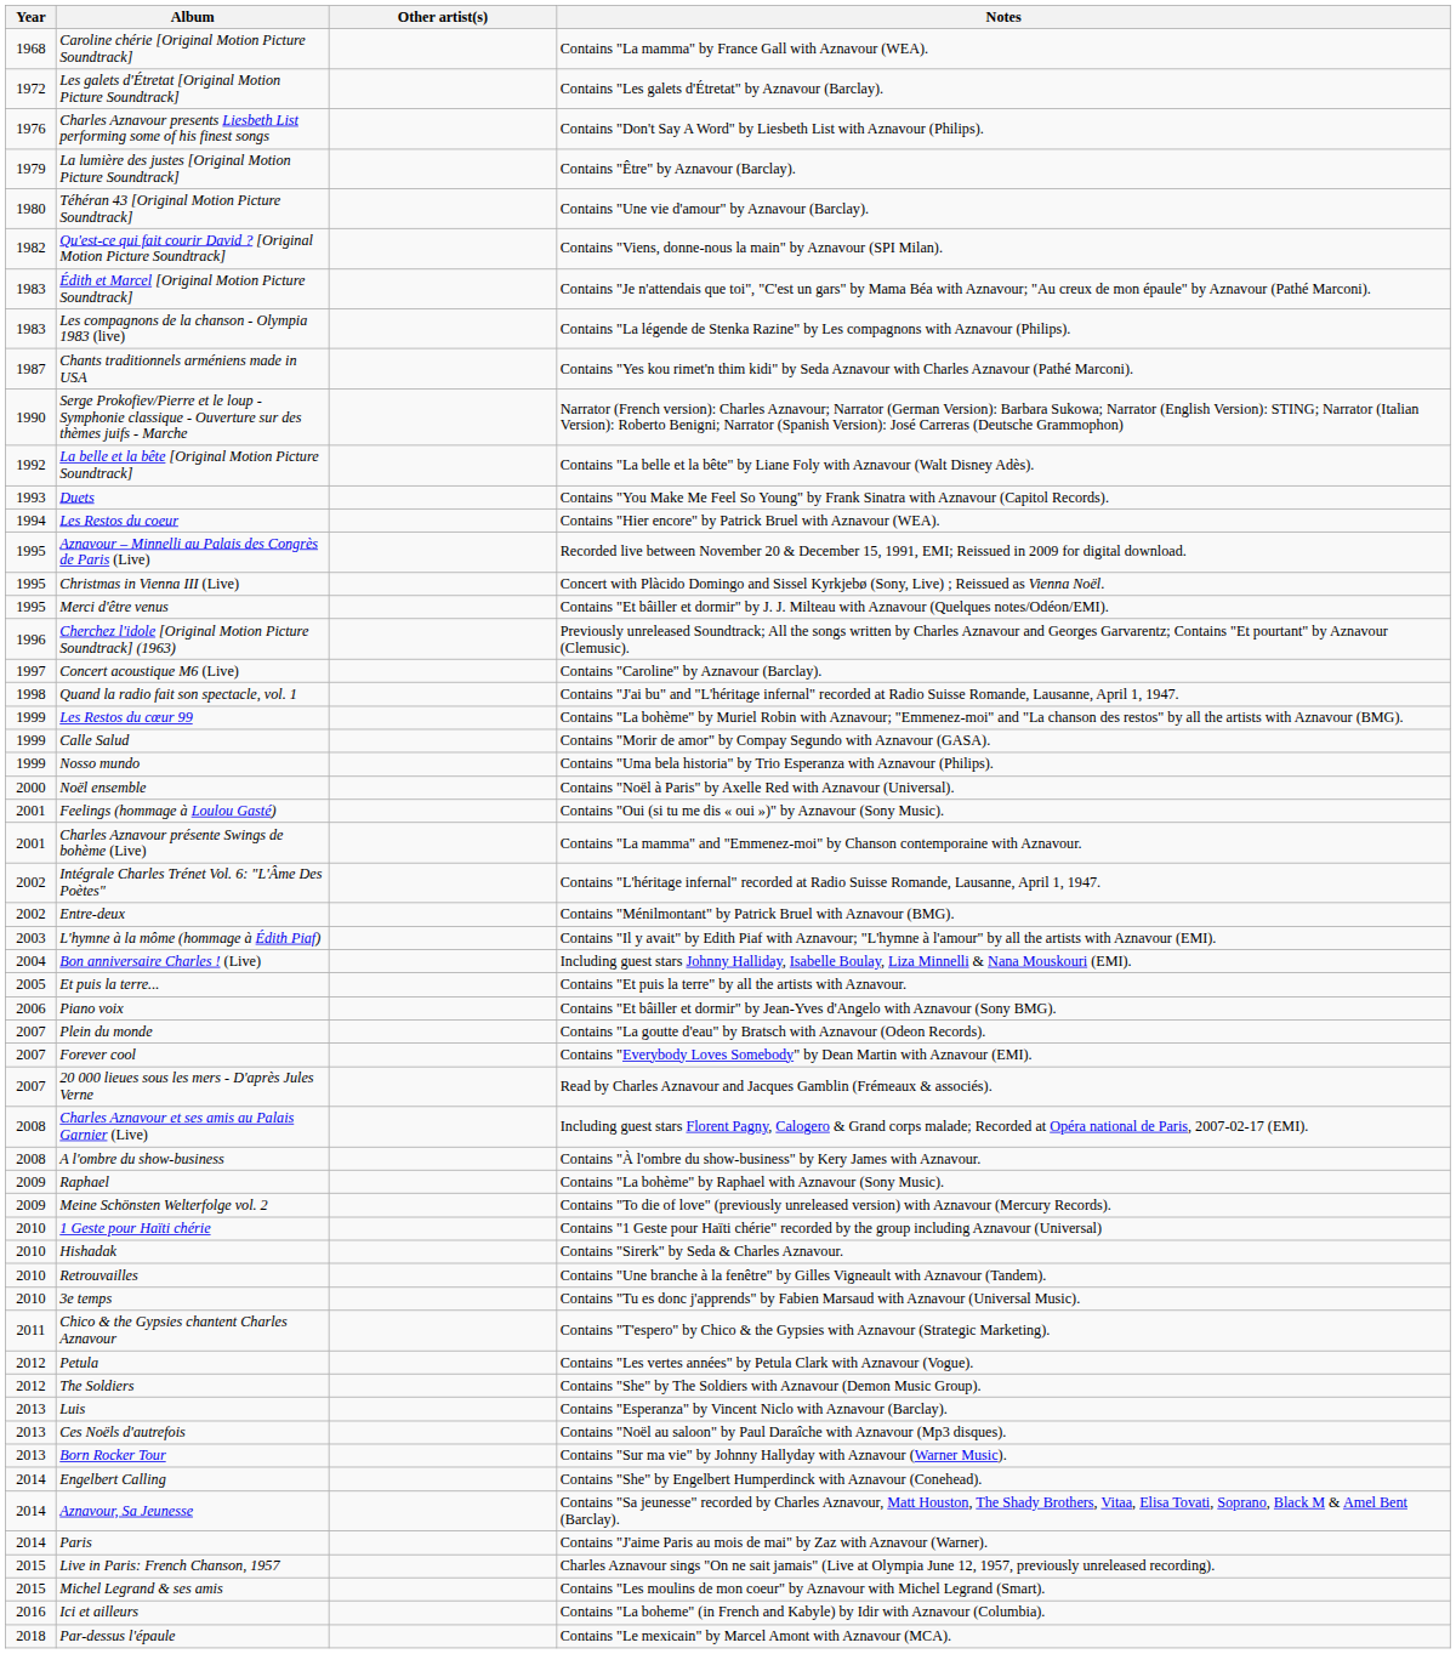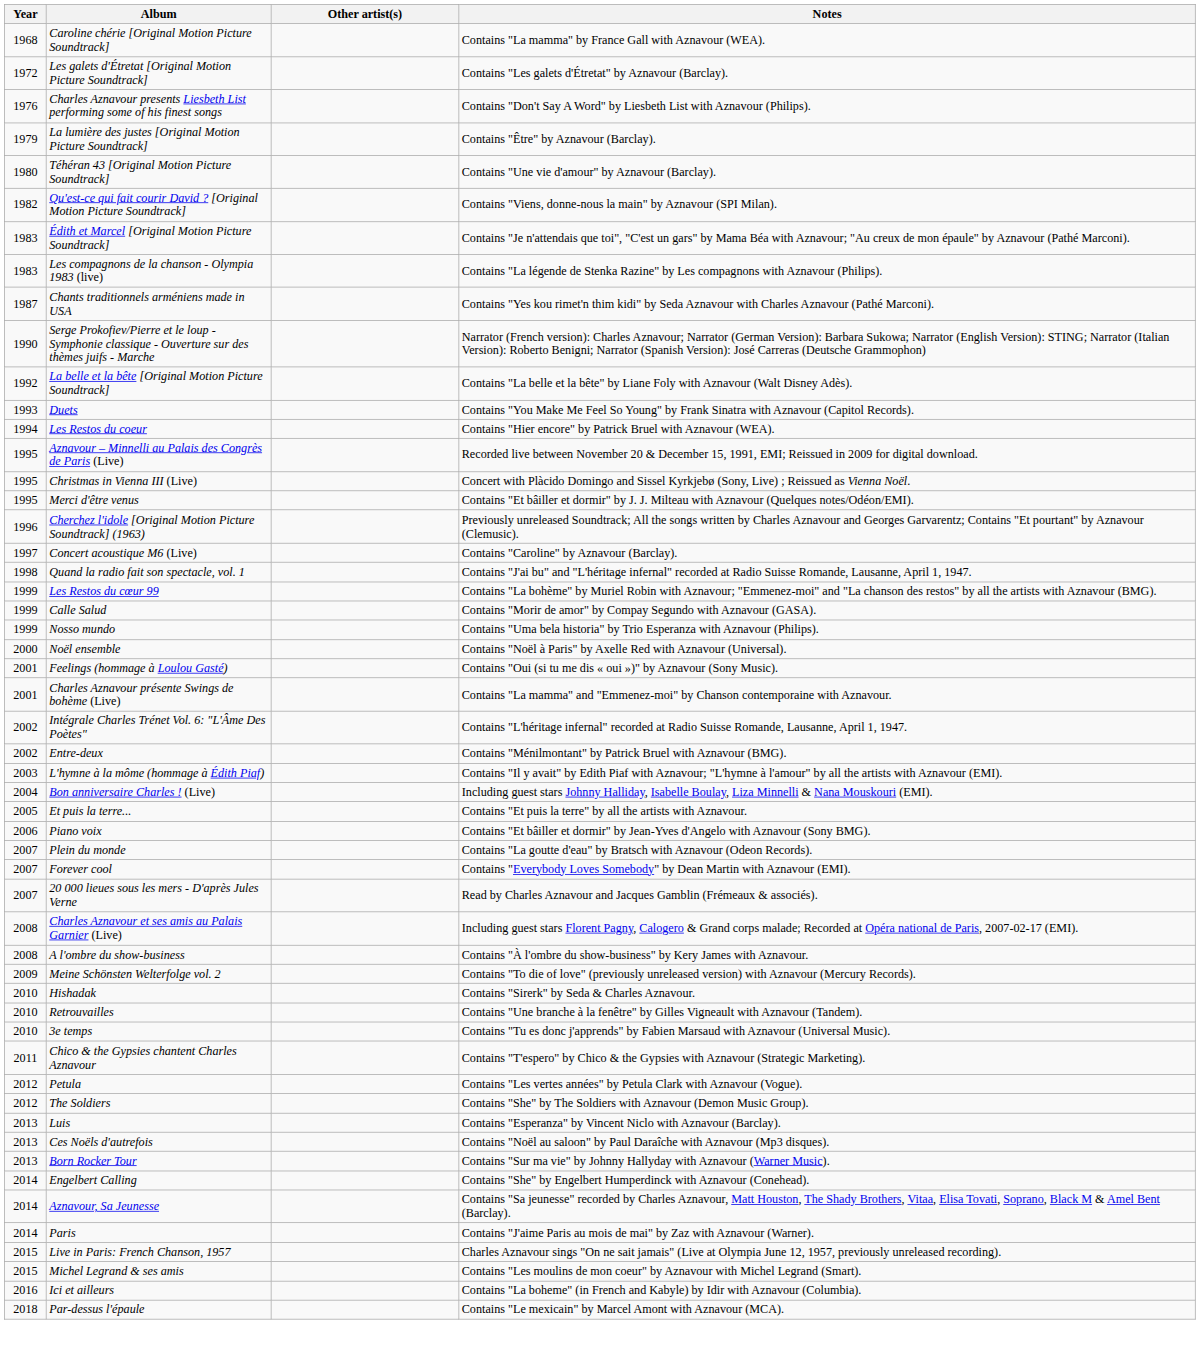 <table class="wikitable sortable">
 <tr>
 <th style="width:3em">Year</th>
 <th style="width:18em">Album</th>
 <th style="width:15em">Other artist(s)</th>
 <th class="unsortable">Notes</th>
 </tr>
 <tr>
 <td align="center">1968</td>
 <td><em>Caroline chérie [Original Motion Picture Soundtrack]</em></td>
 <td align="center"></td>
 <td>Contains "La mamma" by France Gall with Aznavour (WEA).</td>
 </tr>
 <tr>
 <td align="center">1972</td>
 <td><em>Les galets d'Étretat [Original Motion Picture Soundtrack]</em></td>
 <td align="center"></td>
 <td>Contains "Les galets d'Étretat" by Aznavour (Barclay).</td>
 </tr>
 <tr>
 <td align="center">1976</td>
 <td><em>Charles Aznavour presents <a href='#'>Liesbeth List</a> performing some of his finest songs</em></td>
 <td align="center"></td>
 <td>Contains "Don't Say A Word" by Liesbeth List with Aznavour (Philips).</td>
 </tr>
 <tr>
 <td align="center">1979</td>
 <td><em>La lumière des justes [Original Motion Picture Soundtrack]</em></td>
 <td align="center"></td>
 <td>Contains "Être" by Aznavour (Barclay).</td>
 </tr>
 <tr>
 <td align="center">1980</td>
 <td><em>Téhéran 43 [Original Motion Picture Soundtrack]</em></td>
 <td align="center"></td>
 <td>Contains "Une vie d'amour" by Aznavour (Barclay).</td>
 </tr>
 <tr>
 <td align="center">1982</td>
 <td><em><a href='#'>Qu'est-ce qui fait courir David ?</a> [Original Motion Picture Soundtrack]</em></td>
 <td align="center"></td>
 <td>Contains "Viens, donne-nous la main" by Aznavour (SPI Milan).</td>
 </tr>
 <tr>
 <td align="center">1983</td>
 <td><em><a href='#'>Édith et Marcel</a> [Original Motion Picture Soundtrack]</em></td>
 <td align="center"></td>
 <td>Contains "Je n'attendais que toi", "C'est un gars" by Mama Béa with Aznavour; "Au creux de mon épaule" by Aznavour (Pathé Marconi).</td>
 </tr>
 <tr>
 <td align="center">1983</td>
 <td><em>Les compagnons de la chanson - Olympia 1983</em> (live)</td>
 <td align="center"></td>
 <td>Contains "La légende de Stenka Razine" by Les compagnons with Aznavour (Philips).</td>
 </tr>
 <tr>
 <td align="center">1987</td>
 <td><em>Chants traditionnels arméniens made in USA</em></td>
 <td align="center"></td>
 <td>Contains "Yes kou rimet'n thim kidi" by Seda Aznavour with Charles Aznavour (Pathé Marconi).</td>
 </tr>
 <tr>
 <td align="center">1990</td>
 <td><em>Serge Prokofiev/Pierre et le loup - Symphonie classique - Ouverture sur des thèmes juifs - Marche</em></td>
 <td align="center"></td>
 <td>Narrator (French version): Charles Aznavour; Narrator (German Version): Barbara Sukowa; Narrator (English Version): STING; Narrator (Italian Version): Roberto Benigni; Narrator (Spanish Version): José Carreras (Deutsche Grammophon)</td>
 </tr>
 <tr>
 <td align="center">1992</td>
 <td><em><a href='#'>La belle et la bête</a> [Original Motion Picture Soundtrack]</em></td>
 <td align="center"></td>
 <td>Contains "La belle et la bête" by Liane Foly with Aznavour (Walt Disney Adès).</td>
 </tr>
 <tr>
 <td align="center">1993</td>
 <td><em><a href='#'>Duets</a></em></td>
 <td align="center"></td>
 <td>Contains "You Make Me Feel So Young" by Frank Sinatra with Aznavour (Capitol Records).</td>
 </tr>
 <tr>
 <td align="center">1994</td>
 <td><em><a href='#'>Les Restos du coeur</a></em></td>
 <td align="center"></td>
 <td>Contains "Hier encore" by Patrick Bruel with Aznavour (WEA).</td>
 </tr>
 <tr>
 <td align="center">1995</td>
 <td><em><a href='#'>Aznavour – Minnelli au Palais des Congrès de Paris</a></em> (Live)</td>
 <td align="center"></td>
 <td>Recorded live between November 20 & December 15, 1991, EMI; Reissued in 2009 for digital download.</td>
 </tr>
 <tr>
 <td align="center">1995</td>
 <td><em>Christmas in Vienna III</em> (Live)</td>
 <td align="center"></td>
 <td>Concert with Plàcido Domingo and Sissel Kyrkjebø (Sony, Live) ; Reissued as <em>Vienna Noël</em>.</td>
 </tr>
 <tr>
 <td align="center">1995</td>
 <td><em>Merci d'être venus</em></td>
 <td align="center"></td>
 <td>Contains "Et bâiller et dormir" by J. J. Milteau with Aznavour (Quelques notes/Odéon/EMI).</td>
 </tr>
 <tr>
 <td align="center">1996</td>
 <td><em><a href='#'>Cherchez l'idole</a> [Original Motion Picture Soundtrack] (1963)</em></td>
 <td align="center"></td>
 <td>Previously unreleased Soundtrack; All the songs written by Charles Aznavour and Georges Garvarentz; Contains "Et pourtant" by Aznavour (Clemusic).</td>
 </tr>
 <tr>
 <td align="center">1997</td>
 <td><em>Concert acoustique M6</em> (Live)</td>
 <td align="center"></td>
 <td>Contains "Caroline" by Aznavour (Barclay).</td>
 </tr>
 <tr>
 <td align="center">1998</td>
 <td><em>Quand la radio fait son spectacle, vol. 1</em></td>
 <td align="center"></td>
 <td>Contains "J'ai bu" and "L'héritage infernal" recorded at Radio Suisse Romande, Lausanne, April 1, 1947.</td>
 </tr>
 <tr>
 <td align="center">1999</td>
 <td><em><a href='#'>Les Restos du cœur 99</a></em></td>
 <td align="center"></td>
 <td>Contains "La bohème" by Muriel Robin with Aznavour; "Emmenez-moi" and "La chanson des restos" by all the artists with Aznavour (BMG).</td>
 </tr>
 <tr>
 <td align="center">1999</td>
 <td><em>Calle Salud</em></td>
 <td align="center"></td>
 <td>Contains "Morir de amor" by Compay Segundo with Aznavour (GASA).</td>
 </tr>
 <tr>
 <td align="center">1999</td>
 <td><em>Nosso mundo</em></td>
 <td align="center"></td>
 <td>Contains "Uma bela historia" by Trio Esperanza with Aznavour (Philips).</td>
 </tr>
 <tr>
 <td align="center">2000</td>
 <td><em>Noël ensemble</em></td>
 <td align="center"></td>
 <td>Contains "Noël à Paris" by Axelle Red with Aznavour (Universal).</td>
 </tr>
 <tr>
 <td align="center">2001</td>
 <td><em>Feelings (hommage à <a href='#'>Loulou Gasté</a>)</em></td>
 <td align="center"></td>
 <td>Contains "Oui (si tu me dis « oui »)" by Aznavour (Sony Music).</td>
 </tr>
 <tr>
 <td align="center">2001</td>
 <td><em>Charles Aznavour présente Swings de bohème</em> (Live)</td>
 <td align="center"></td>
 <td>Contains "La mamma" and "Emmenez-moi" by Chanson contemporaine with Aznavour.</td>
 </tr>
 <tr>
 <td align="center">2002</td>
 <td><em>Intégrale Charles Trénet Vol. 6: "L'Âme Des Poètes"</em></td>
 <td align="center"></td>
 <td>Contains "L'héritage infernal" recorded at Radio Suisse Romande, Lausanne, April 1, 1947.</td>
 </tr>
 <tr>
 <td align="center">2002</td>
 <td><em>Entre-deux</em></td>
 <td align="center"></td>
 <td>Contains "Ménilmontant" by Patrick Bruel with Aznavour (BMG).</td>
 </tr>
 <tr>
 <td align="center">2003</td>
 <td><em>L'hymne à la môme (hommage à <a href='#'>Édith Piaf</a>)</em></td>
 <td align="center"></td>
 <td>Contains "Il y avait" by Edith Piaf with Aznavour; "L'hymne à l'amour" by all the artists with Aznavour (EMI).</td>
 </tr>
 <tr>
 <td align="center">2004</td>
 <td><em><a href='#'>Bon anniversaire Charles !</a></em> (Live)</td>
 <td align="center"></td>
 <td>Including guest stars <a href='#'>Johnny Halliday</a>, <a href='#'>Isabelle Boulay</a>, <a href='#'>Liza Minnelli</a> & <a href='#'>Nana Mouskouri</a> (EMI).</td>
 </tr>
 <tr>
 <td align="center">2005</td>
 <td><em>Et puis la terre...</em></td>
 <td align="center"></td>
 <td>Contains "Et puis la terre" by all the artists with Aznavour.</td>
 </tr>
 <tr>
 <td align="center">2006</td>
 <td><em>Piano voix</em></td>
 <td align="center"></td>
 <td>Contains "Et bâiller et dormir" by Jean-Yves d'Angelo with Aznavour (Sony BMG).</td>
 </tr>
 <tr>
 <td align="center">2007</td>
 <td><em>Plein du monde</em></td>
 <td align="center"></td>
 <td>Contains "La goutte d'eau" by Bratsch with Aznavour (Odeon Records).</td>
 </tr>
 <tr>
 <td align="center">2007</td>
 <td><em>Forever cool</em></td>
 <td align="center"></td>
 <td>Contains "<a href='#'>Everybody Loves Somebody</a>" by Dean Martin with Aznavour (EMI).</td>
 </tr>
 <tr>
 <td align="center">2007</td>
 <td><em>20 000 lieues sous les mers - D'après Jules Verne</em></td>
 <td align="center"></td>
 <td>Read by Charles Aznavour and Jacques Gamblin (Frémeaux & associés).</td>
 </tr>
 <tr>
 <td align="center">2008</td>
 <td><em><a href='#'>Charles Aznavour et ses amis au Palais Garnier</a></em> (Live)</td>
 <td align="center"></td>
 <td>Including guest stars <a href='#'>Florent Pagny</a>, <a href='#'>Calogero</a> & Grand corps malade; Recorded at <a href='#'>Opéra national de Paris</a>, 2007-02-17 (EMI).</td>
 </tr>
 <tr>
 <td align="center">2008</td>
 <td><em>A l'ombre du show-business</em></td>
 <td align="center"></td>
 <td>Contains "À l'ombre du show-business" by Kery James with Aznavour.</td>
 </tr>
 <tr>
 <td align="center">2009</td>
-<td><em>Raphael</em></td>
-<td align="center"></td>
-<td>Contains "La bohème" by Raphael with Aznavour (Sony Music).</td>
-</tr>
-<tr>
-<td align="center">2009</td>
 <td><em>Meine Schönsten Welterfolge vol. 2</em></td>
 <td align="center"></td>
 <td>Contains "To die of love" (previously unreleased version) with Aznavour (Mercury Records).</td>
-</tr>
-<tr>
-<td align="center">2010</td>
-<td><em><a href='#'>1 Geste pour Haïti chérie</a></em></td>
-<td align="center"></td>
-<td>Contains "1 Geste pour Haïti chérie" recorded by the group including Aznavour (Universal)</td>
 </tr>
 <tr>
 <td align="center">2010</td>
 <td><em>Hishadak</em></td>
 <td align="center"></td>
 <td>Contains "Sirerk" by Seda & Charles Aznavour.</td>
 </tr>
 <tr>
 <td align="center">2010</td>
 <td><em>Retrouvailles</em></td>
 <td align="center"></td>
 <td>Contains "Une branche à la fenêtre" by Gilles Vigneault with Aznavour (Tandem).</td>
 </tr>
 <tr>
 <td align="center">2010</td>
 <td><em>3e temps</em></td>
 <td align="center"></td>
 <td>Contains "Tu es donc j'apprends" by Fabien Marsaud with Aznavour (Universal Music).</td>
 </tr>
 <tr>
 <td align="center">2011</td>
 <td><em>Chico & the Gypsies chantent Charles Aznavour</em></td>
 <td align="center"></td>
 <td>Contains "T'espero" by Chico & the Gypsies with Aznavour (Strategic Marketing).</td>
 </tr>
 <tr>
 <td align="center">2012</td>
 <td><em>Petula</em></td>
 <td align="center"></td>
 <td>Contains "Les vertes années" by Petula Clark with Aznavour (Vogue).</td>
 </tr>
 <tr>
 <td align="center">2012</td>
 <td><em>The Soldiers</em></td>
 <td align="center"></td>
 <td>Contains "She" by The Soldiers with Aznavour (Demon Music Group).</td>
 </tr>
 <tr>
 <td align="center">2013</td>
 <td><em>Luis</em></td>
 <td align="center"></td>
 <td>Contains "Esperanza" by Vincent Niclo with Aznavour (Barclay).</td>
 </tr>
 <tr>
 <td align="center">2013</td>
 <td><em>Ces Noëls d'autrefois</em></td>
 <td align="center"></td>
 <td>Contains "Noël au saloon" by Paul Daraîche with Aznavour (Mp3 disques).</td>
 </tr>
 <tr>
 <td align="center">2013</td>
 <td><em><a href='#'>Born Rocker Tour</a></em></td>
 <td align="center"></td>
 <td>Contains "Sur ma vie" by Johnny Hallyday with Aznavour (<a href='#'>Warner Music</a>).</td>
 </tr>
 <tr>
 <td align="center">2014</td>
 <td><em>Engelbert Calling</em></td>
 <td align="center"></td>
 <td>Contains "She" by Engelbert Humperdinck with Aznavour (Conehead).</td>
 </tr>
 <tr>
 <td align="center">2014</td>
 <td><em><a href='#'>Aznavour, Sa Jeunesse</a></em></td>
 <td align="center"></td>
 <td>Contains "Sa jeunesse" recorded by Charles Aznavour, <a href='#'>Matt Houston</a>, <a href='#'>The Shady Brothers</a>, <a href='#'>Vitaa</a>, <a href='#'>Elisa Tovati</a>, <a href='#'>Soprano</a>, <a href='#'>Black M</a> & <a href='#'>Amel Bent</a> (Barclay).</td>
 </tr>
 <tr>
 <td align="center">2014</td>
 <td><em>Paris</em></td>
 <td align="center"></td>
 <td>Contains "J'aime Paris au mois de mai" by Zaz with Aznavour (Warner).</td>
 </tr>
 <tr>
 <td align="center">2015</td>
 <td><em>Live in Paris: French Chanson, 1957</em></td>
 <td align="center"></td>
 <td>Charles Aznavour sings "On ne sait jamais" (Live at Olympia June 12, 1957, previously unreleased recording).</td>
 </tr>
 <tr>
 <td align="center">2015</td>
 <td><em>Michel Legrand & ses amis</em></td>
 <td align="center"></td>
 <td>Contains "Les moulins de mon coeur" by Aznavour with Michel Legrand (Smart).</td>
 </tr>
 <tr>
 <td align="center">2016</td>
 <td><em>Ici et ailleurs</em></td>
 <td align="center"></td>
 <td>Contains "La boheme" (in French and Kabyle) by Idir with Aznavour (Columbia).</td>
 </tr>
 <tr>
 <td align="center">2018</td>
 <td><em>Par-dessus l'épaule</em></td>
 <td align="center"></td>
 <td>Contains "Le mexicain" by Marcel Amont with Aznavour (MCA).</td>
 </tr>
 </table>
